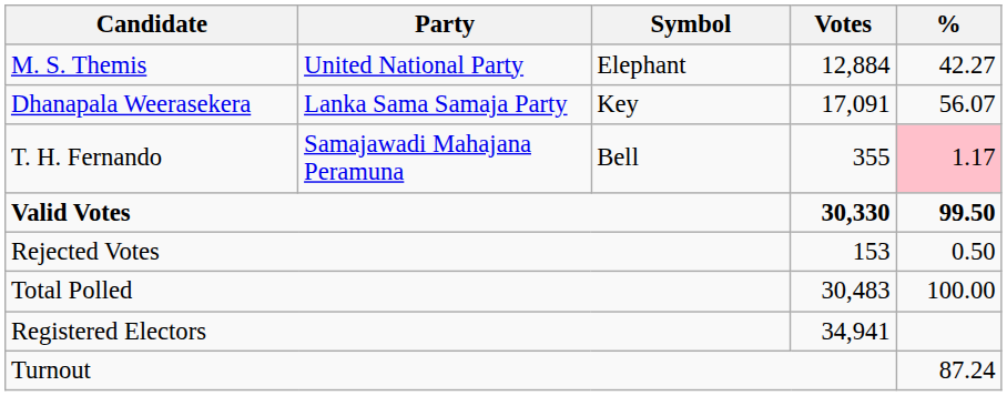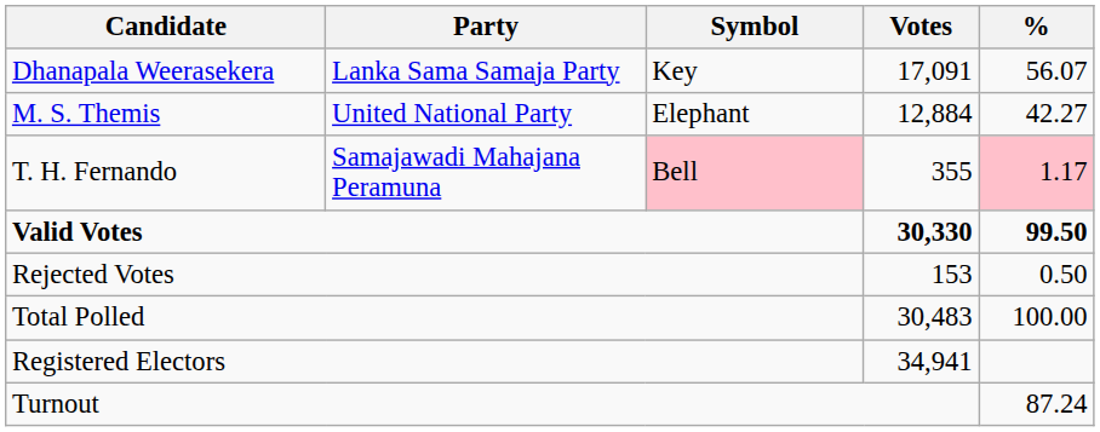 <table class="wikitable" border="1" style="text-align:right;">
 <tr>
 <th align=left width="180">Candidate</th>
 <th align=left width="180">Party</th>
 <th align=left width="120">Symbol</th>
 <th align=left width="60">Votes</th>
 <th align=left width="60">%</th>
 </tr>
 <tr>
+<td align=left><a href='#'>Dhanapala Weerasekera</a></td>
+<td align=left><a href='#'>Lanka Sama Samaja Party</a></td>
+<td align=left>Key</td>
+<td align=right>17,091</td>
+<td align=right>56.07</td>
+</tr>
+<tr>
 <td align=left><a href='#'>M. S. Themis</a></td>
 <td align=left><a href='#'>United National Party</a></td>
 <td align=left>Elephant</td>
 <td align=right>12,884</td>
 <td align=right>42.27</td>
 </tr>
 <tr>
-<td align=left><a href='#'>Dhanapala Weerasekera</a></td>
-<td align=left><a href='#'>Lanka Sama Samaja Party</a></td>
-<td align=left>Key</td>
-<td align=right>17,091</td>
-<td align=right>56.07</td>
-</tr>
-<tr>
 <td align=left>T. H. Fernando</td>
 <td align=left><a href='#'>Samajawadi Mahajana Peramuna</a></td>
-<td align=left>Bell</td>
+<td align=left style="background: pink;">Bell</td>
 <td align=right>355</td>
 <td align=right style="background: pink;">1.17</td>
 </tr>
 <tr>
 <td align=left colspan=3><strong>Valid Votes</strong></td>
 <td align=right><strong>30,330</strong></td>
 <td align=right><strong>99.50</strong></td>
 </tr>
 <tr>
 <td align=left colspan=3>Rejected Votes</td>
 <td align=right>153</td>
 <td align=right>0.50</td>
 </tr>
 <tr>
 <td align=left colspan=3>Total Polled</td>
 <td align=right>30,483</td>
 <td align=right>100.00</td>
 </tr>
 <tr>
 <td align=left colspan=3>Registered Electors</td>
 <td align=right>34,941</td>
 <td></td>
 </tr>
 <tr>
 <td align=left colspan=4>Turnout</td>
 <td align=right>87.24</td>
 </tr>
 </table>
